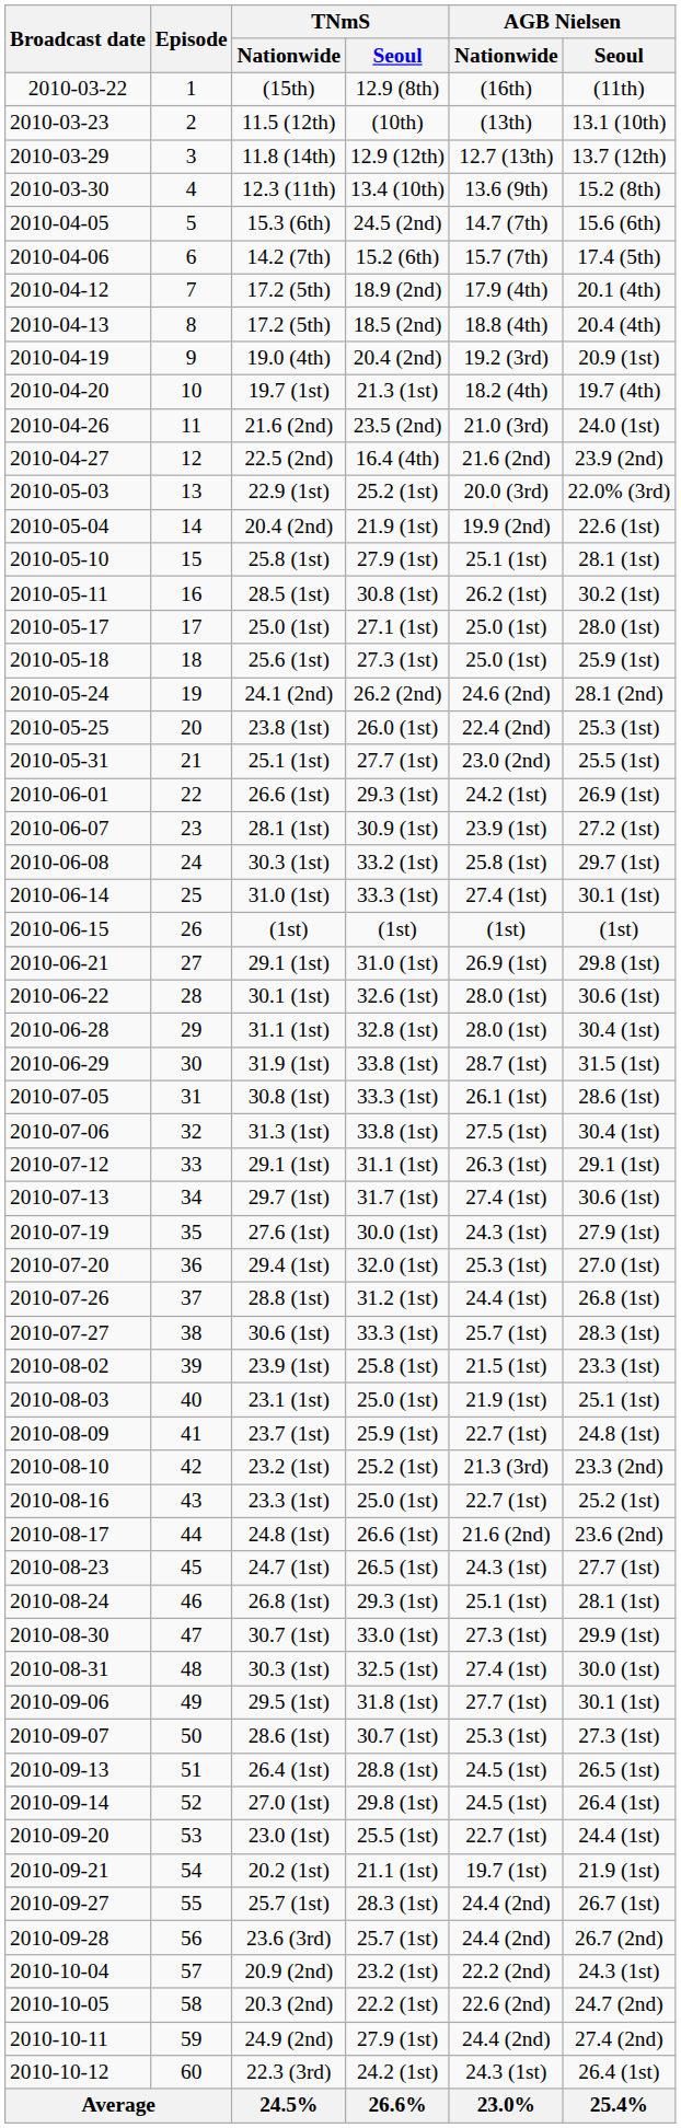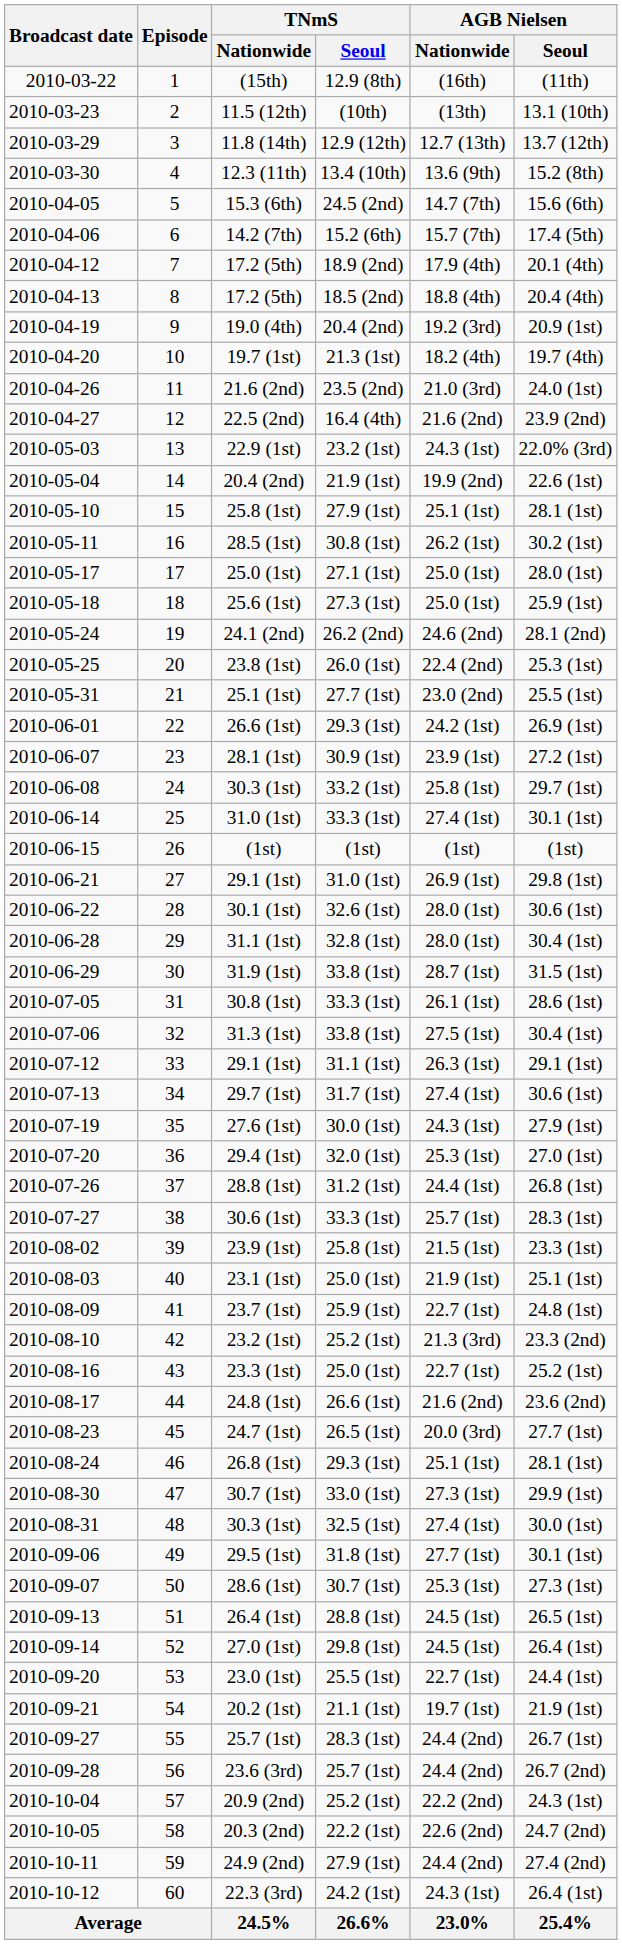 <table class=wikitable>
 <tr align=center>
 <th rowspan="2">Broadcast date</th>
 <th rowspan="2">Episode</th>
 <th colspan="2">TNmS</th>
 <th colspan="2">AGB Nielsen</th>
 </tr>
 <tr>
 <th>Nationwide</th>
 <th><a href='#'>Seoul</a></th>
 <th>Nationwide</th>
 <th>Seoul</th>
 </tr>
 <tr align=center>
 <td>2010-03-22</td>
 <td align="center">1</td>
 <td align="center"> (15th)</td>
 <td align="center">12.9 (8th)</td>
 <td align="center"> (16th)</td>
 <td align="center"> (11th)</td>
 </tr>
 <tr>
 <td>2010-03-23</td>
 <td align="center">2</td>
 <td align="center">11.5 (12th)</td>
 <td align="center"> (10th)</td>
 <td align="center"> (13th)</td>
 <td align="center">13.1 (10th)</td>
 </tr>
 <tr>
 <td>2010-03-29</td>
 <td align="center">3</td>
 <td align="center">11.8 (14th)</td>
 <td align="center">12.9 (12th)</td>
 <td align="center">12.7 (13th)</td>
 <td align="center">13.7 (12th)</td>
 </tr>
 <tr>
 <td>2010-03-30</td>
 <td align="center">4</td>
 <td align="center">12.3 (11th)</td>
 <td align="center">13.4 (10th)</td>
 <td align="center">13.6 (9th)</td>
 <td align="center">15.2 (8th)</td>
 </tr>
 <tr>
 <td>2010-04-05</td>
 <td align="center">5</td>
 <td align="center">15.3 (6th)</td>
 <td align="center">24.5 (2nd)</td>
 <td align="center">14.7 (7th)</td>
 <td align="center">15.6 (6th)</td>
 </tr>
 <tr>
 <td>2010-04-06</td>
 <td align="center">6</td>
 <td align="center">14.2 (7th)</td>
 <td align="center">15.2 (6th)</td>
 <td align="center">15.7 (7th)</td>
 <td align="center">17.4 (5th)</td>
 </tr>
 <tr>
 <td>2010-04-12</td>
 <td align="center">7</td>
 <td align="center">17.2 (5th)</td>
 <td align="center">18.9 (2nd)</td>
 <td align="center">17.9 (4th)</td>
 <td align="center">20.1 (4th)</td>
 </tr>
 <tr>
 <td>2010-04-13</td>
 <td align="center">8</td>
 <td align="center">17.2 (5th)</td>
 <td align="center">18.5 (2nd)</td>
 <td align="center">18.8 (4th)</td>
 <td align="center">20.4 (4th)</td>
 </tr>
 <tr>
 <td>2010-04-19</td>
 <td align="center">9</td>
 <td align="center">19.0 (4th)</td>
 <td align="center">20.4 (2nd)</td>
 <td align="center">19.2 (3rd)</td>
 <td align="center">20.9 (1st)</td>
 </tr>
 <tr>
 <td>2010-04-20</td>
 <td align="center">10</td>
 <td align="center">19.7 (1st)</td>
 <td align="center">21.3 (1st)</td>
 <td align="center">18.2 (4th)</td>
 <td align="center">19.7 (4th)</td>
 </tr>
 <tr>
 <td>2010-04-26</td>
 <td align="center">11</td>
 <td align="center">21.6 (2nd)</td>
 <td align="center">23.5 (2nd)</td>
 <td align="center">21.0 (3rd)</td>
 <td align="center">24.0 (1st)</td>
 </tr>
 <tr>
 <td>2010-04-27</td>
 <td align="center">12</td>
 <td align="center">22.5 (2nd)</td>
 <td align="center">16.4 (4th)</td>
 <td align="center">21.6 (2nd)</td>
 <td align="center">23.9 (2nd)</td>
 </tr>
 <tr>
 <td>2010-05-03</td>
 <td align="center">13</td>
 <td align="center">22.9 (1st)</td>
-<td align="center">25.2 (1st)</td>
-<td align="center">20.0 (3rd)</td>
+<td align="center">23.2 (1st)</td>
+<td align="center">24.3 (1st)</td>
 <td align="center">22.0% (3rd)</td>
 </tr>
 <tr>
 <td>2010-05-04</td>
 <td align="center">14</td>
 <td align="center">20.4 (2nd)</td>
 <td align="center">21.9 (1st)</td>
 <td align="center">19.9 (2nd)</td>
 <td align="center">22.6 (1st)</td>
 </tr>
 <tr>
 <td>2010-05-10</td>
 <td align="center">15</td>
 <td align="center">25.8 (1st)</td>
 <td align="center">27.9 (1st)</td>
 <td align="center">25.1 (1st)</td>
 <td align="center">28.1 (1st)</td>
 </tr>
 <tr>
 <td>2010-05-11</td>
 <td align="center">16</td>
 <td align="center">28.5 (1st)</td>
 <td align="center">30.8 (1st)</td>
 <td align="center">26.2 (1st)</td>
 <td align="center">30.2 (1st)</td>
 </tr>
 <tr>
 <td>2010-05-17</td>
 <td align="center">17</td>
 <td align="center">25.0 (1st)</td>
 <td align="center">27.1 (1st)</td>
 <td align="center">25.0 (1st)</td>
 <td align="center">28.0 (1st)</td>
 </tr>
 <tr>
 <td>2010-05-18</td>
 <td align="center">18</td>
 <td align="center">25.6 (1st)</td>
 <td align="center">27.3 (1st)</td>
 <td align="center">25.0 (1st)</td>
 <td align="center">25.9 (1st)</td>
 </tr>
 <tr>
 <td>2010-05-24</td>
 <td align="center">19</td>
 <td align="center">24.1 (2nd)</td>
 <td align="center">26.2 (2nd)</td>
 <td align="center">24.6 (2nd)</td>
 <td align="center">28.1 (2nd)</td>
 </tr>
 <tr>
 <td>2010-05-25</td>
 <td align="center">20</td>
 <td align="center">23.8 (1st)</td>
 <td align="center">26.0 (1st)</td>
 <td align="center">22.4 (2nd)</td>
 <td align="center">25.3 (1st)</td>
 </tr>
 <tr>
 <td>2010-05-31</td>
 <td align="center">21</td>
 <td align="center">25.1 (1st)</td>
 <td align="center">27.7 (1st)</td>
 <td align="center">23.0 (2nd)</td>
 <td align="center">25.5 (1st)</td>
 </tr>
 <tr>
 <td>2010-06-01</td>
 <td align="center">22</td>
 <td align="center">26.6 (1st)</td>
 <td align="center">29.3 (1st)</td>
 <td align="center">24.2 (1st)</td>
 <td align="center">26.9 (1st)</td>
 </tr>
 <tr>
 <td>2010-06-07</td>
 <td align="center">23</td>
 <td align="center">28.1 (1st)</td>
 <td align="center">30.9 (1st)</td>
 <td align="center">23.9 (1st)</td>
 <td align="center">27.2 (1st)</td>
 </tr>
 <tr>
 <td>2010-06-08</td>
 <td align="center">24</td>
 <td align="center">30.3 (1st)</td>
 <td align="center">33.2 (1st)</td>
 <td align="center">25.8 (1st)</td>
 <td align="center">29.7 (1st)</td>
 </tr>
 <tr>
 <td>2010-06-14</td>
 <td align="center">25</td>
 <td align="center">31.0 (1st)</td>
 <td align="center">33.3 (1st)</td>
 <td align="center">27.4 (1st)</td>
 <td align="center">30.1 (1st)</td>
 </tr>
 <tr>
 <td>2010-06-15</td>
 <td align="center">26</td>
 <td align="center"> (1st)</td>
 <td align="center"> (1st)</td>
 <td align="center"> (1st)</td>
 <td align="center"> (1st)</td>
 </tr>
 <tr>
 <td>2010-06-21</td>
 <td align="center">27</td>
 <td align="center">29.1 (1st)</td>
 <td align="center">31.0 (1st)</td>
 <td align="center">26.9 (1st)</td>
 <td align="center">29.8 (1st)</td>
 </tr>
 <tr>
 <td>2010-06-22</td>
 <td align="center">28</td>
 <td align="center">30.1 (1st)</td>
 <td align="center">32.6 (1st)</td>
 <td align="center">28.0 (1st)</td>
 <td align="center">30.6 (1st)</td>
 </tr>
 <tr>
 <td>2010-06-28</td>
 <td align="center">29</td>
 <td align="center">31.1 (1st)</td>
 <td align="center">32.8 (1st)</td>
 <td align="center">28.0 (1st)</td>
 <td align="center">30.4 (1st)</td>
 </tr>
 <tr>
 <td>2010-06-29</td>
 <td align="center">30</td>
 <td align="center">31.9 (1st)</td>
 <td align="center">33.8 (1st)</td>
 <td align="center">28.7 (1st)</td>
 <td align="center">31.5 (1st)</td>
 </tr>
 <tr>
 <td>2010-07-05</td>
 <td align="center">31</td>
 <td align="center">30.8 (1st)</td>
 <td align="center">33.3 (1st)</td>
 <td align="center">26.1 (1st)</td>
 <td align="center">28.6 (1st)</td>
 </tr>
 <tr>
 <td>2010-07-06</td>
 <td align="center">32</td>
 <td align="center">31.3 (1st)</td>
 <td align="center">33.8 (1st)</td>
 <td align="center">27.5 (1st)</td>
 <td align="center">30.4 (1st)</td>
 </tr>
 <tr>
 <td>2010-07-12</td>
 <td align="center">33</td>
 <td align="center">29.1 (1st)</td>
 <td align="center">31.1 (1st)</td>
 <td align="center">26.3 (1st)</td>
 <td align="center">29.1 (1st)</td>
 </tr>
 <tr>
 <td>2010-07-13</td>
 <td align="center">34</td>
 <td align="center">29.7 (1st)</td>
 <td align="center">31.7 (1st)</td>
 <td align="center">27.4 (1st)</td>
 <td align="center">30.6 (1st)</td>
 </tr>
 <tr>
 <td>2010-07-19</td>
 <td align="center">35</td>
 <td align="center">27.6 (1st)</td>
 <td align="center">30.0 (1st)</td>
 <td align="center">24.3 (1st)</td>
 <td align="center">27.9 (1st)</td>
 </tr>
 <tr>
 <td>2010-07-20</td>
 <td align="center">36</td>
 <td align="center">29.4 (1st)</td>
 <td align="center">32.0 (1st)</td>
 <td align="center">25.3 (1st)</td>
 <td align="center">27.0 (1st)</td>
 </tr>
 <tr>
 <td>2010-07-26</td>
 <td align="center">37</td>
 <td align="center">28.8 (1st)</td>
 <td align="center">31.2 (1st)</td>
 <td align="center">24.4 (1st)</td>
 <td align="center">26.8 (1st)</td>
 </tr>
 <tr>
 <td>2010-07-27</td>
 <td align="center">38</td>
 <td align="center">30.6 (1st)</td>
 <td align="center">33.3 (1st)</td>
 <td align="center">25.7 (1st)</td>
 <td align="center">28.3 (1st)</td>
 </tr>
 <tr>
 <td>2010-08-02</td>
 <td align="center">39</td>
 <td align="center">23.9 (1st)</td>
 <td align="center">25.8 (1st)</td>
 <td align="center">21.5 (1st)</td>
 <td align="center">23.3 (1st)</td>
 </tr>
 <tr>
 <td>2010-08-03</td>
 <td align="center">40</td>
 <td align="center">23.1 (1st)</td>
 <td align="center">25.0 (1st)</td>
 <td align="center">21.9 (1st)</td>
 <td align="center">25.1 (1st)</td>
 </tr>
 <tr>
 <td>2010-08-09</td>
 <td align="center">41</td>
 <td align="center">23.7 (1st)</td>
 <td align="center">25.9 (1st)</td>
 <td align="center">22.7 (1st)</td>
 <td align="center">24.8 (1st)</td>
 </tr>
 <tr>
 <td>2010-08-10</td>
 <td align="center">42</td>
 <td align="center">23.2 (1st)</td>
 <td align="center">25.2 (1st)</td>
 <td align="center">21.3 (3rd)</td>
 <td align="center">23.3 (2nd)</td>
 </tr>
 <tr>
 <td>2010-08-16</td>
 <td align="center">43</td>
 <td align="center">23.3 (1st)</td>
 <td align="center">25.0 (1st)</td>
 <td align="center">22.7 (1st)</td>
 <td align="center">25.2 (1st)</td>
 </tr>
 <tr>
 <td>2010-08-17</td>
 <td align="center">44</td>
 <td align="center">24.8 (1st)</td>
 <td align="center">26.6 (1st)</td>
 <td align="center">21.6 (2nd)</td>
 <td align="center">23.6 (2nd)</td>
 </tr>
 <tr>
 <td>2010-08-23</td>
 <td align="center">45</td>
 <td align="center">24.7 (1st)</td>
 <td align="center">26.5 (1st)</td>
-<td align="center">24.3 (1st)</td>
+<td align="center">20.0 (3rd)</td>
 <td align="center">27.7 (1st)</td>
 </tr>
 <tr>
 <td>2010-08-24</td>
 <td align="center">46</td>
 <td align="center">26.8 (1st)</td>
 <td align="center">29.3 (1st)</td>
 <td align="center">25.1 (1st)</td>
 <td align="center">28.1 (1st)</td>
 </tr>
 <tr>
 <td>2010-08-30</td>
 <td align="center">47</td>
 <td align="center">30.7 (1st)</td>
 <td align="center">33.0 (1st)</td>
 <td align="center">27.3 (1st)</td>
 <td align="center">29.9 (1st)</td>
 </tr>
 <tr>
 <td>2010-08-31</td>
 <td align="center">48</td>
 <td align="center">30.3 (1st)</td>
 <td align="center">32.5 (1st)</td>
 <td align="center">27.4 (1st)</td>
 <td align="center">30.0 (1st)</td>
 </tr>
 <tr>
 <td>2010-09-06</td>
 <td align="center">49</td>
 <td align="center">29.5 (1st)</td>
 <td align="center">31.8 (1st)</td>
 <td align="center">27.7 (1st)</td>
 <td align="center">30.1 (1st)</td>
 </tr>
 <tr>
 <td>2010-09-07</td>
 <td align="center">50</td>
 <td align="center">28.6 (1st)</td>
 <td align="center">30.7 (1st)</td>
 <td align="center">25.3 (1st)</td>
 <td align="center">27.3 (1st)</td>
 </tr>
 <tr>
 <td>2010-09-13</td>
 <td align="center">51</td>
 <td align="center">26.4 (1st)</td>
 <td align="center">28.8 (1st)</td>
 <td align="center">24.5 (1st)</td>
 <td align="center">26.5 (1st)</td>
 </tr>
 <tr>
 <td>2010-09-14</td>
 <td align="center">52</td>
 <td align="center">27.0 (1st)</td>
 <td align="center">29.8 (1st)</td>
 <td align="center">24.5 (1st)</td>
 <td align="center">26.4 (1st)</td>
 </tr>
 <tr>
 <td>2010-09-20</td>
 <td align="center">53</td>
 <td align="center">23.0 (1st)</td>
 <td align="center">25.5 (1st)</td>
 <td align="center">22.7 (1st)</td>
 <td align="center">24.4 (1st)</td>
 </tr>
 <tr>
 <td>2010-09-21</td>
 <td align="center">54</td>
 <td align="center">20.2 (1st)</td>
 <td align="center">21.1 (1st)</td>
 <td align="center">19.7 (1st)</td>
 <td align="center">21.9 (1st)</td>
 </tr>
 <tr>
 <td>2010-09-27</td>
 <td align="center">55</td>
 <td align="center">25.7 (1st)</td>
 <td align="center">28.3 (1st)</td>
 <td align="center">24.4 (2nd)</td>
 <td align="center">26.7 (1st)</td>
 </tr>
 <tr>
 <td>2010-09-28</td>
 <td align="center">56</td>
 <td align="center">23.6 (3rd)</td>
 <td align="center">25.7 (1st)</td>
 <td align="center">24.4 (2nd)</td>
 <td align="center">26.7 (2nd)</td>
 </tr>
 <tr>
 <td>2010-10-04</td>
 <td align="center">57</td>
 <td align="center">20.9 (2nd)</td>
-<td align="center">23.2 (1st)</td>
+<td align="center">25.2 (1st)</td>
 <td align="center">22.2 (2nd)</td>
 <td align="center">24.3 (1st)</td>
 </tr>
 <tr>
 <td>2010-10-05</td>
 <td align="center">58</td>
 <td align="center">20.3 (2nd)</td>
 <td align="center">22.2 (1st)</td>
 <td align="center">22.6 (2nd)</td>
 <td align="center">24.7 (2nd)</td>
 </tr>
 <tr>
 <td>2010-10-11</td>
 <td align="center">59</td>
 <td align="center">24.9 (2nd)</td>
 <td align="center">27.9 (1st)</td>
 <td align="center">24.4 (2nd)</td>
 <td align="center">27.4 (2nd)</td>
 </tr>
 <tr>
 <td>2010-10-12</td>
 <td align="center">60</td>
 <td align="center">22.3 (3rd)</td>
 <td align="center">24.2 (1st)</td>
 <td align="center">24.3 (1st)</td>
 <td align="center">26.4 (1st)</td>
 </tr>
 <tr>
 <th colspan=2>Average</th>
 <th>24.5%</th>
 <th>26.6%</th>
 <th>23.0%</th>
 <th>25.4%</th>
 </tr>
 </table>
